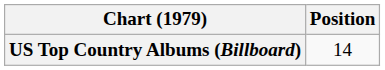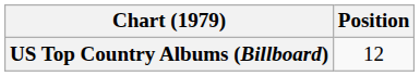 <table class="wikitable plainrowheaders" style="text-align:center">
 <tr>
 <th scope="col">Chart (1979)</th>
 <th scope="col">Position</th>
 </tr>
 <tr>
 <th scope="row">US Top Country Albums (<em>Billboard</em>)</th>
-<td>14</td>
+<td>12</td>
 </tr>
 </table>
